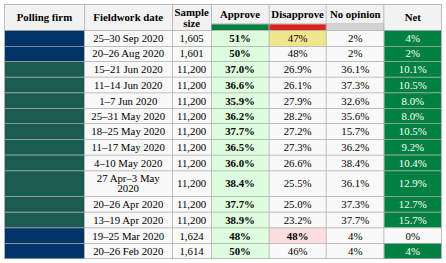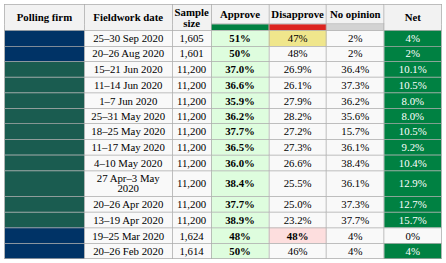 <table class="wikitable sortable" style="text-align:center;font-size:90%;line-height:14px;">
 <tr>
 <th rowspan="2" style="width:100px;">Polling firm</th>
 <th rowspan="2" style="width:110px;">Fieldwork date</th>
 <th rowspan="2" style="width:35px;">Sample<br>size</th>
 <th class="unsortable" style="width:70px;">Approve</th>
 <th class="unsortable" style="width:70px;">Disapprove</th>
 <th class="unsortable" style="width:70px;">No opinion</th>
 <th rowspan="2"  class="unsortable" style="width:70px;">Net</th>
 </tr>
 <tr>
 <th style="background:#008142;"></th>
 <th style="background:#DC241F;"></th>
 <th style="background:lightgray;"></th>
 </tr>
 <tr>
 <td style="background:#003366;"></td>
 <td data-sort-value="2020-03-25">25–30 Sep 2020</td>
 <td>1,605</td>
 <td style="background:#DEFDDE;"><strong>51%</strong></td>
 <td style="background: khaki;">47%</td>
 <td>2%</td>
 <td style="background:#008142;color:white;">4%</td>
 </tr>
 <tr>
 <td style="background:#003366;"></td>
 <td data-sort-value="2020-03-25">20–26 Aug 2020</td>
 <td>1,601</td>
 <td style="background:#DEFDDE;"><strong>50%</strong></td>
 <td>48%</td>
 <td>2%</td>
 <td style="background:#008142;color:white;">2%</td>
 </tr>
 <tr>
 <td style="background:#1a5c50;"></td>
 <td data-sort-value="2020-04-19">15–21 Jun 2020</td>
 <td>11,200</td>
 <td style="background:#DEFDDE;"><strong>37.0%</strong></td>
 <td>26.9%</td>
-<td>36.1%</td>
+<td>36.4%</td>
 <td style="background:#008142;color:white;">10.1%</td>
 </tr>
 <tr>
 <td style="background:#1a5c50;"></td>
 <td data-sort-value="2020-04-19">11–14 Jun 2020</td>
 <td>11,200</td>
 <td style="background:#DEFDDE;"><strong>36.6%</strong></td>
 <td>26.1%</td>
 <td>37.3%</td>
 <td style="background:#008142;color:white;">10.5%</td>
 </tr>
 <tr>
 <td style="background:#1a5c50;"></td>
 <td data-sort-value="2020-04-19">1–7 Jun 2020</td>
 <td>11,200</td>
 <td style="background:#DEFDDE;"><strong>35.9%</strong></td>
 <td>27.9%</td>
-<td>32.6%</td>
+<td>36.2%</td>
 <td style="background:#008142;color:white;">8.0%</td>
 </tr>
 <tr>
 <td style="background:#1a5c50;"></td>
 <td data-sort-value="2020-04-19">25–31 May 2020</td>
 <td>11,200</td>
 <td style="background:#DEFDDE;"><strong>36.2%</strong></td>
 <td>28.2%</td>
 <td>35.6%</td>
 <td style="background:#008142;color:white;">8.0%</td>
 </tr>
 <tr>
 <td style="background:#1a5c50;"></td>
 <td data-sort-value="2020-04-19">18–25 May 2020</td>
 <td>11,200</td>
 <td style="background:#DEFDDE;"><strong>37.7%</strong></td>
 <td>27.2%</td>
 <td>15.7%</td>
 <td style="background:#008142;color:white;">10.5%</td>
 </tr>
 <tr>
 <td style="background:#1a5c50;"></td>
 <td data-sort-value="2020-04-19">11–17 May 2020</td>
 <td>11,200</td>
 <td style="background:#DEFDDE;"><strong>36.5%</strong></td>
 <td>27.3%</td>
-<td>36.2%</td>
+<td>36.1%</td>
 <td style="background:#008142;color:white;">9.2%</td>
 </tr>
 <tr>
 <td style="background:#1a5c50;"></td>
 <td data-sort-value="2020-04-19">4–10 May 2020</td>
 <td>11,200</td>
 <td style="background:#DEFDDE;"><strong>36.0%</strong></td>
 <td>26.6%</td>
 <td>38.4%</td>
 <td style="background:#008142;color:white;">10.4%</td>
 </tr>
 <tr>
 <td style="background:#1a5c50;"></td>
 <td data-sort-value="2020-04-19">27 Apr–3 May 2020</td>
 <td>11,200</td>
 <td style="background:#DEFDDE;"><strong>38.4%</strong></td>
 <td>25.5%</td>
 <td>36.1%</td>
 <td style="background:#008142;color:white;">12.9%</td>
 </tr>
 <tr>
 <td style="background:#1a5c50;"></td>
 <td data-sort-value="2020-04-19">20–26 Apr 2020</td>
 <td>11,200</td>
 <td style="background:#DEFDDE;"><strong>37.7%</strong></td>
 <td>25.0%</td>
 <td>37.3%</td>
 <td style="background:#008142;color:white;">12.7%</td>
 </tr>
 <tr>
 <td style="background:#1a5c50;"></td>
 <td data-sort-value="2020-04-19">13–19 Apr 2020</td>
 <td>11,200</td>
 <td style="background:#DEFDDE;"><strong>38.9%</strong></td>
 <td>23.2%</td>
 <td>37.7%</td>
 <td style="background:#008142;color:white;">15.7%</td>
 </tr>
 <tr>
 <td style="background:#003366;"></td>
 <td data-sort-value="2020-03-25">19–25 Mar 2020</td>
 <td>1,624</td>
 <td style="background:#DEFDDE;"><strong>48%</strong></td>
 <td style="background:#FDDEDE;"><strong>48%</strong></td>
 <td>4%</td>
 <td>0%</td>
 </tr>
 <tr>
 <td style="background:#003366;"></td>
 <td data-sort-value="2020-02-26">20–26 Feb 2020</td>
 <td>1,614</td>
 <td style="background:#DEFDDE;"><strong>50%</strong></td>
 <td>46%</td>
 <td>4%</td>
 <td style="background:#008142;color:white;">4%</td>
 </tr>
 </table>
